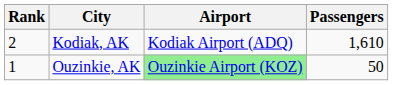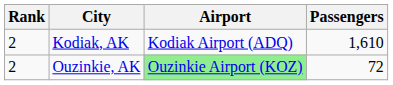 <table class="wikitable">
 <tr>
 <th>Rank</th>
 <th>City</th>
 <th>Airport</th>
 <th>Passengers</th>
 </tr>
 <tr>
 <td>2</td>
 <td><a href='#'>Kodiak, AK</a></td>
 <td><a href='#'>Kodiak Airport (ADQ)</a></td>
 <td align="right">1,610</td>
 </tr>
 <tr>
-<td>1</td>
+<td>2</td>
 <td><a href='#'>Ouzinkie, AK</a></td>
 <td style="background: lightgreen;"><a href='#'>Ouzinkie Airport (KOZ)</a></td>
-<td align="right">50</td>
+<td align="right">72</td>
 </tr>
 </table>
